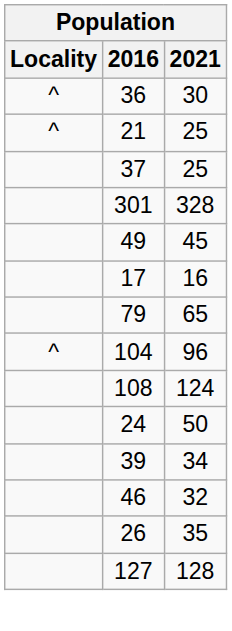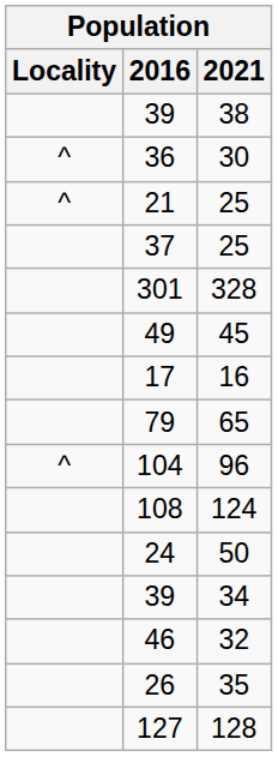 <table class="wikitable" style="text-align:center;">
 <tr>
 <th colspan="3" style="text-align:center;  font-weight:bold">Population</th>
 </tr>
 <tr>
 <th style="text-align:center; background:  font-weight:bold">Locality</th>
 <th style="text-align:center; background:  font-weight:bold"><strong>2016</strong></th>
 <th style="text-align:center; background:  font-weight:bold"><strong>2021</strong></th>
+</tr>
+<tr>
+<td></td>
+<td>39</td>
+<td>38</td>
 </tr>
 <tr>
 <td>^</td>
 <td>36</td>
 <td>30</td>
 </tr>
 <tr>
 <td>^</td>
 <td>21</td>
 <td>25</td>
 </tr>
 <tr>
 <td></td>
 <td>37</td>
 <td>25</td>
 </tr>
 <tr>
 <td></td>
 <td>301</td>
 <td>328</td>
 </tr>
 <tr>
 <td></td>
 <td>49</td>
 <td>45</td>
 </tr>
 <tr>
 <td></td>
 <td>17</td>
 <td>16</td>
 </tr>
 <tr>
 <td></td>
 <td>79</td>
 <td>65</td>
 </tr>
 <tr>
 <td>^</td>
 <td>104</td>
 <td>96</td>
 </tr>
 <tr>
 <td></td>
 <td>108</td>
 <td>124</td>
 </tr>
 <tr>
 <td></td>
 <td>24</td>
 <td>50</td>
 </tr>
 <tr>
 <td></td>
 <td>39</td>
 <td>34</td>
 </tr>
 <tr>
 <td></td>
 <td>46</td>
 <td>32</td>
 </tr>
 <tr>
 <td></td>
 <td>26</td>
 <td>35</td>
 </tr>
 <tr>
 <td></td>
 <td>127</td>
 <td>128</td>
 </tr>
 </table>
